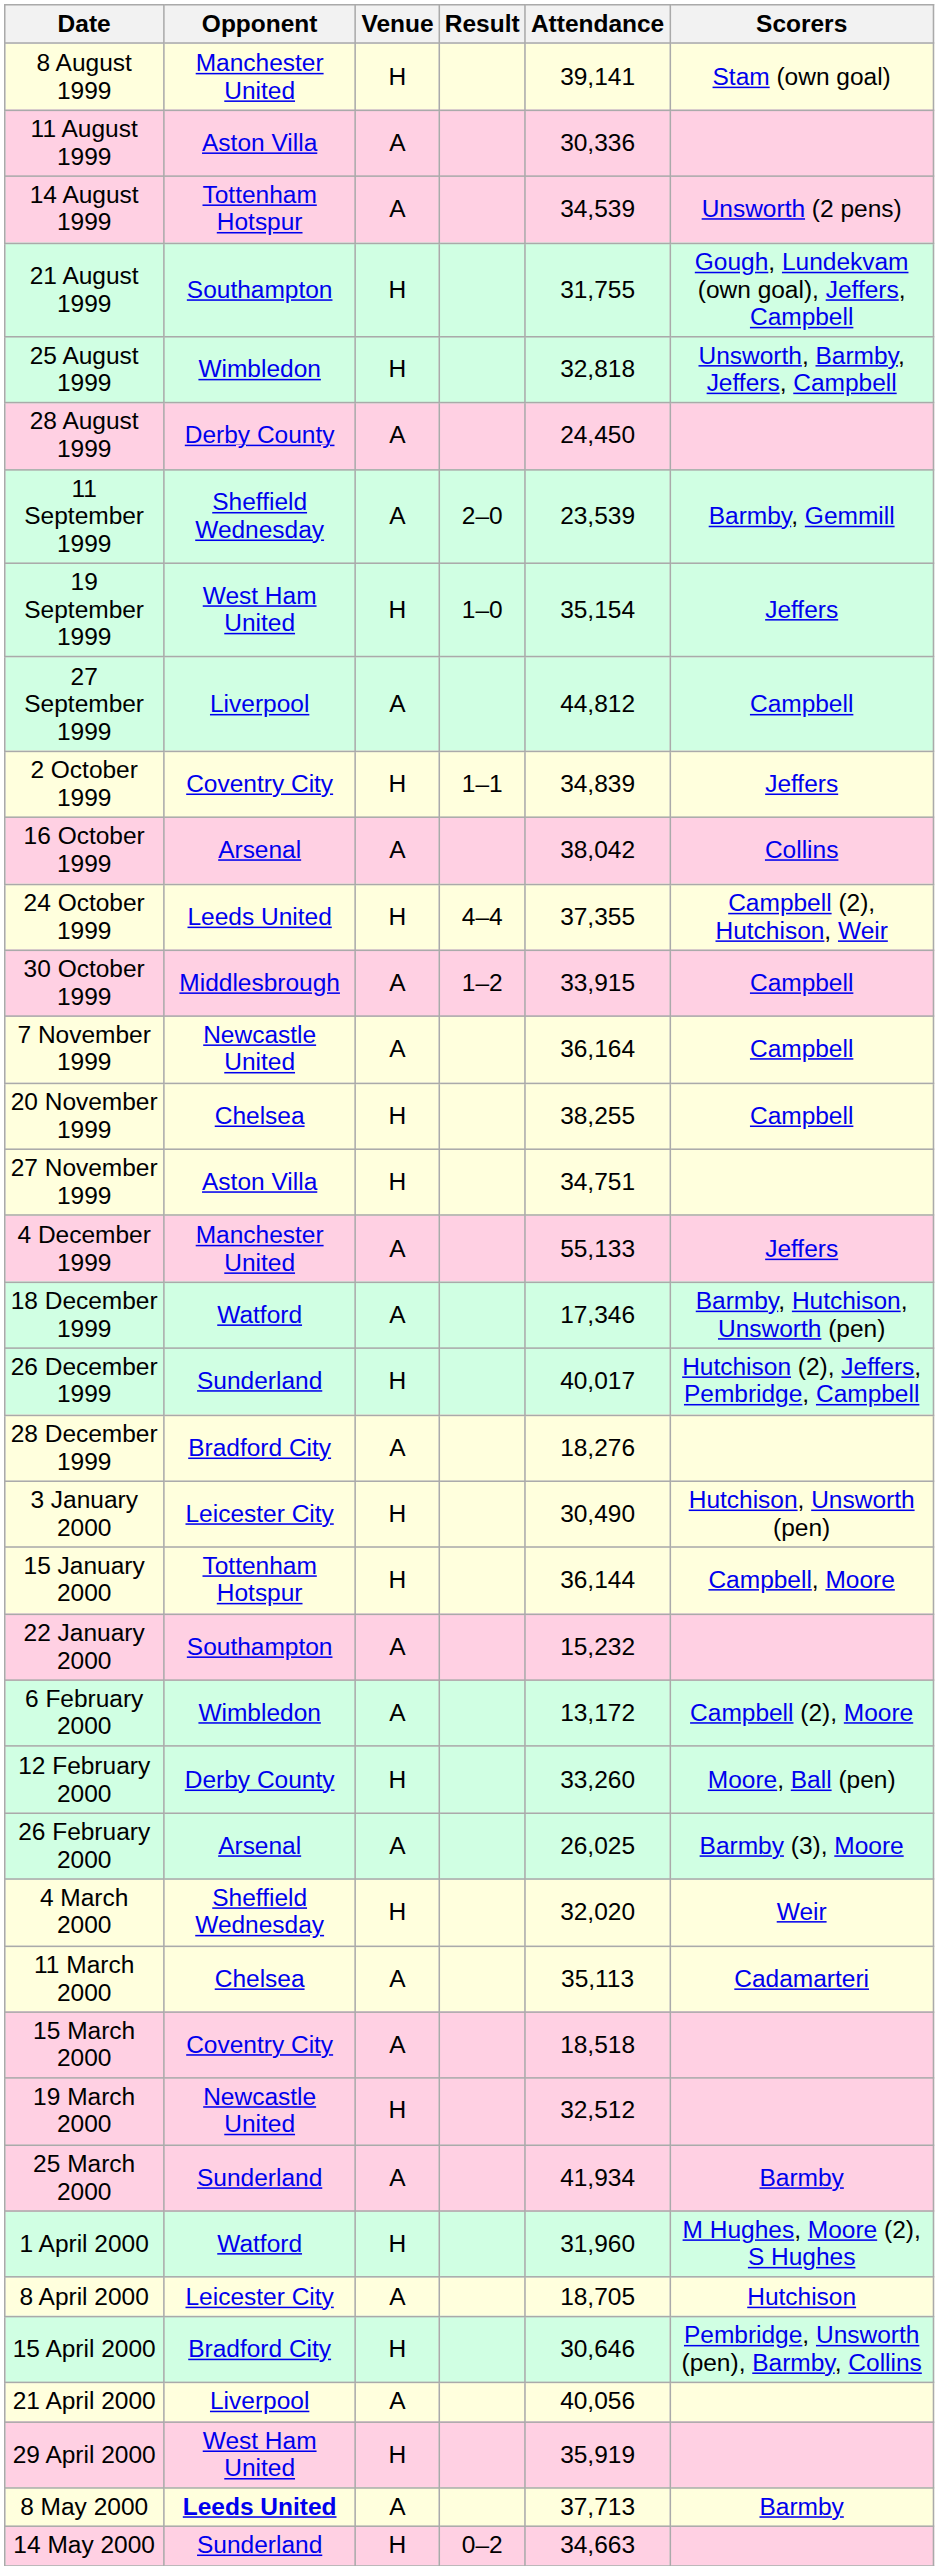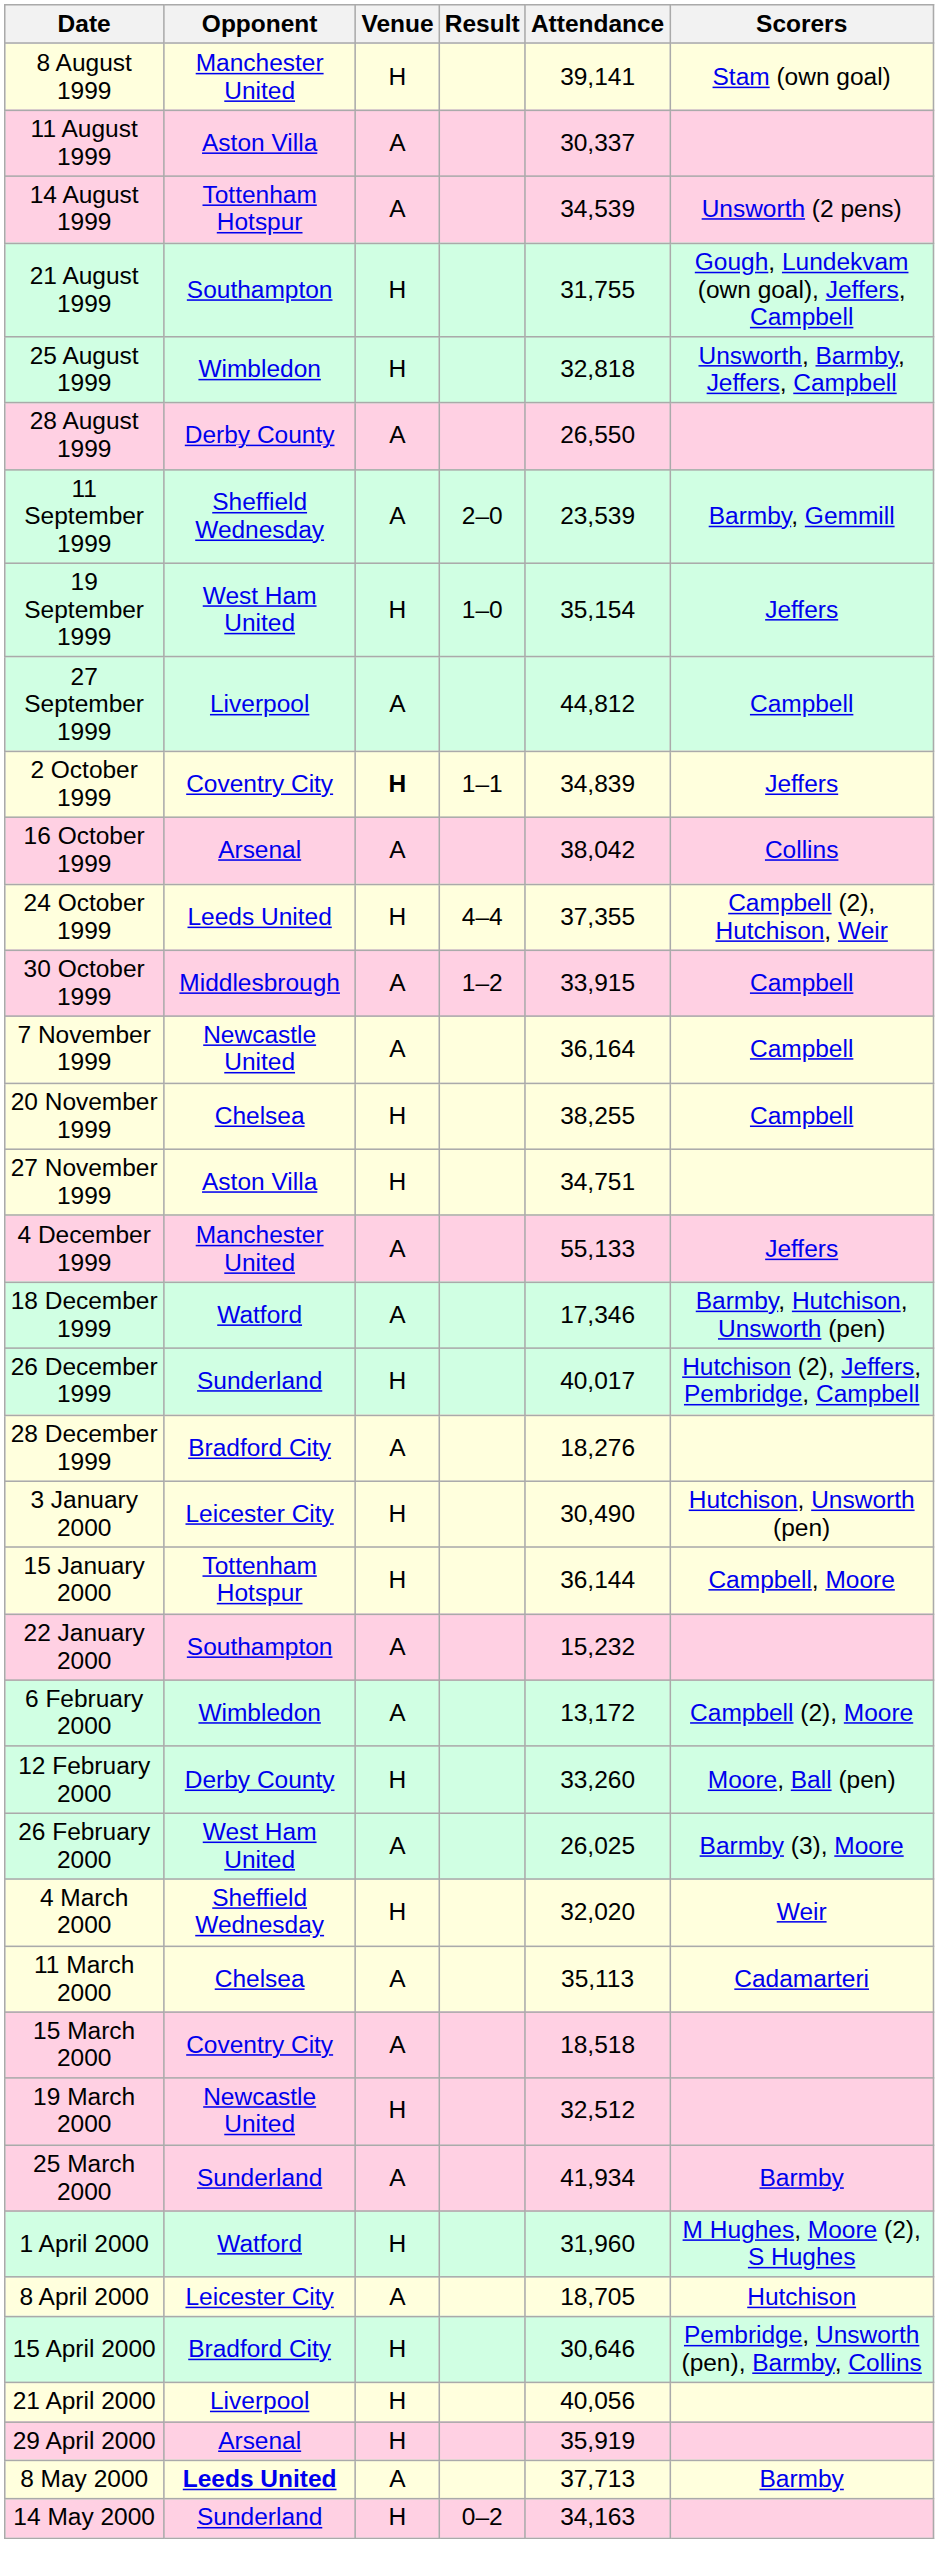 <table class="wikitable sortable" style="font-size:100%; text-align:center">
 <tr>
 <th>Date</th>
 <th>Opponent</th>
 <th>Venue</th>
 <th>Result</th>
 <th>Attendance</th>
 <th>Scorers</th>
 </tr>
 <tr style="background-color: #ffffdd;">
 <td>8 August 1999</td>
 <td><a href='#'>Manchester United</a></td>
 <td>H</td>
 <td></td>
 <td>39,141</td>
 <td><a href='#'>Stam</a> (own goal)</td>
 </tr>
 <tr style="background-color: #ffd0e3;">
 <td>11 August 1999</td>
 <td><a href='#'>Aston Villa</a></td>
 <td>A</td>
 <td></td>
-<td>30,336</td>
+<td>30,337</td>
 <td></td>
 </tr>
 <tr style="background-color: #ffd0e3;">
 <td>14 August 1999</td>
 <td><a href='#'>Tottenham Hotspur</a></td>
 <td>A</td>
 <td></td>
 <td>34,539</td>
 <td><a href='#'>Unsworth</a> (2 pens)</td>
 </tr>
 <tr style="background-color: #d0ffe3;">
 <td>21 August 1999</td>
 <td><a href='#'>Southampton</a></td>
 <td>H</td>
 <td></td>
 <td>31,755</td>
 <td><a href='#'>Gough</a>, <a href='#'>Lundekvam</a> (own goal), <a href='#'>Jeffers</a>, <a href='#'>Campbell</a></td>
 </tr>
 <tr style="background-color: #d0ffe3;">
 <td>25 August 1999</td>
 <td><a href='#'>Wimbledon</a></td>
 <td>H</td>
 <td></td>
 <td>32,818</td>
 <td><a href='#'>Unsworth</a>, <a href='#'>Barmby</a>, <a href='#'>Jeffers</a>, <a href='#'>Campbell</a></td>
 </tr>
 <tr style="background-color: #ffd0e3;">
 <td>28 August 1999</td>
 <td><a href='#'>Derby County</a></td>
 <td>A</td>
 <td></td>
-<td>24,450</td>
+<td>26,550</td>
 <td></td>
 </tr>
 <tr style="background-color: #d0ffe3;">
 <td>11 September 1999</td>
 <td><a href='#'>Sheffield Wednesday</a></td>
 <td>A</td>
 <td>2–0</td>
 <td>23,539</td>
 <td><a href='#'>Barmby</a>, <a href='#'>Gemmill</a></td>
 </tr>
 <tr style="background-color: #d0ffe3;">
 <td>19 September 1999</td>
 <td><a href='#'>West Ham United</a></td>
 <td>H</td>
 <td>1–0</td>
 <td>35,154</td>
 <td><a href='#'>Jeffers</a></td>
 </tr>
 <tr style="background-color: #d0ffe3;">
 <td>27 September 1999</td>
 <td><a href='#'>Liverpool</a></td>
 <td>A</td>
 <td></td>
 <td>44,812</td>
 <td><a href='#'>Campbell</a></td>
 </tr>
 <tr style="background-color: #ffffdd;">
 <td>2 October 1999</td>
 <td><a href='#'>Coventry City</a></td>
-<td>H</td>
+<td><strong>H</strong></td>
 <td>1–1</td>
 <td>34,839</td>
 <td><a href='#'>Jeffers</a></td>
 </tr>
 <tr style="background-color: #ffd0e3;">
 <td>16 October 1999</td>
 <td><a href='#'>Arsenal</a></td>
 <td>A</td>
 <td></td>
 <td>38,042</td>
 <td><a href='#'>Collins</a></td>
 </tr>
 <tr style="background-color: #ffffdd;">
 <td>24 October 1999</td>
 <td><a href='#'>Leeds United</a></td>
 <td>H</td>
 <td>4–4</td>
 <td>37,355</td>
 <td><a href='#'>Campbell</a> (2), <a href='#'>Hutchison</a>, <a href='#'>Weir</a></td>
 </tr>
 <tr style="background-color: #ffd0e3;">
 <td>30 October 1999</td>
 <td><a href='#'>Middlesbrough</a></td>
 <td>A</td>
 <td>1–2</td>
 <td>33,915</td>
 <td><a href='#'>Campbell</a></td>
 </tr>
 <tr style="background-color: #ffffdd;">
 <td>7 November 1999</td>
 <td><a href='#'>Newcastle United</a></td>
 <td>A</td>
 <td></td>
 <td>36,164</td>
 <td><a href='#'>Campbell</a></td>
 </tr>
 <tr style="background-color: #ffffdd;">
 <td>20 November 1999</td>
 <td><a href='#'>Chelsea</a></td>
 <td>H</td>
 <td></td>
 <td>38,255</td>
 <td><a href='#'>Campbell</a></td>
 </tr>
 <tr style="background-color: #ffffdd;">
 <td>27 November 1999</td>
 <td><a href='#'>Aston Villa</a></td>
 <td>H</td>
 <td></td>
 <td>34,751</td>
 <td></td>
 </tr>
 <tr style="background-color: #ffd0e3;">
 <td>4 December 1999</td>
 <td><a href='#'>Manchester United</a></td>
 <td>A</td>
 <td></td>
 <td>55,133</td>
 <td><a href='#'>Jeffers</a></td>
 </tr>
 <tr style="background-color: #d0ffe3;">
 <td>18 December 1999</td>
 <td><a href='#'>Watford</a></td>
 <td>A</td>
 <td></td>
 <td>17,346</td>
 <td><a href='#'>Barmby</a>, <a href='#'>Hutchison</a>, <a href='#'>Unsworth</a> (pen)</td>
 </tr>
 <tr style="background-color: #d0ffe3;">
 <td>26 December 1999</td>
 <td><a href='#'>Sunderland</a></td>
 <td>H</td>
 <td></td>
 <td>40,017</td>
 <td><a href='#'>Hutchison</a> (2), <a href='#'>Jeffers</a>, <a href='#'>Pembridge</a>, <a href='#'>Campbell</a></td>
 </tr>
 <tr style="background-color: #ffffdd;">
 <td>28 December 1999</td>
 <td><a href='#'>Bradford City</a></td>
 <td>A</td>
 <td></td>
 <td>18,276</td>
 <td></td>
 </tr>
 <tr style="background-color: #ffffdd;">
 <td>3 January 2000</td>
 <td><a href='#'>Leicester City</a></td>
 <td>H</td>
 <td></td>
 <td>30,490</td>
 <td><a href='#'>Hutchison</a>, <a href='#'>Unsworth</a> (pen)</td>
 </tr>
 <tr style="background-color: #ffffdd;">
 <td>15 January 2000</td>
 <td><a href='#'>Tottenham Hotspur</a></td>
 <td>H</td>
 <td></td>
 <td>36,144</td>
 <td><a href='#'>Campbell</a>, <a href='#'>Moore</a></td>
 </tr>
 <tr style="background-color: #ffd0e3;">
 <td>22 January 2000</td>
 <td><a href='#'>Southampton</a></td>
 <td>A</td>
 <td></td>
 <td>15,232</td>
 <td></td>
 </tr>
 <tr style="background-color: #d0ffe3;">
 <td>6 February 2000</td>
 <td><a href='#'>Wimbledon</a></td>
 <td>A</td>
 <td></td>
 <td>13,172</td>
 <td><a href='#'>Campbell</a> (2), <a href='#'>Moore</a></td>
 </tr>
 <tr style="background-color: #d0ffe3;">
 <td>12 February 2000</td>
 <td><a href='#'>Derby County</a></td>
 <td>H</td>
 <td></td>
 <td>33,260</td>
 <td><a href='#'>Moore</a>, <a href='#'>Ball</a> (pen)</td>
 </tr>
 <tr style="background-color: #d0ffe3;">
 <td>26 February 2000</td>
-<td><a href='#'>Arsenal</a></td>
+<td><a href='#'>West Ham United</a></td>
 <td>A</td>
 <td></td>
 <td>26,025</td>
 <td><a href='#'>Barmby</a> (3), <a href='#'>Moore</a></td>
 </tr>
 <tr style="background-color: #ffffdd;">
 <td>4 March 2000</td>
 <td><a href='#'>Sheffield Wednesday</a></td>
 <td>H</td>
 <td></td>
 <td>32,020</td>
 <td><a href='#'>Weir</a></td>
 </tr>
 <tr style="background-color: #ffffdd;">
 <td>11 March 2000</td>
 <td><a href='#'>Chelsea</a></td>
 <td>A</td>
 <td></td>
 <td>35,113</td>
 <td><a href='#'>Cadamarteri</a></td>
 </tr>
 <tr style="background-color: #ffd0e3;">
 <td>15 March 2000</td>
 <td><a href='#'>Coventry City</a></td>
 <td>A</td>
 <td></td>
 <td>18,518</td>
 <td></td>
 </tr>
 <tr style="background-color: #ffd0e3;">
 <td>19 March 2000</td>
 <td><a href='#'>Newcastle United</a></td>
 <td>H</td>
 <td></td>
 <td>32,512</td>
 <td></td>
 </tr>
 <tr style="background-color: #ffd0e3;">
 <td>25 March 2000</td>
 <td><a href='#'>Sunderland</a></td>
 <td>A</td>
 <td></td>
 <td>41,934</td>
 <td><a href='#'>Barmby</a></td>
 </tr>
 <tr style="background-color: #d0ffe3;">
 <td>1 April 2000</td>
 <td><a href='#'>Watford</a></td>
 <td>H</td>
 <td></td>
 <td>31,960</td>
 <td><a href='#'>M Hughes</a>, <a href='#'>Moore</a> (2), <a href='#'>S Hughes</a></td>
 </tr>
 <tr style="background-color: #ffffdd;">
 <td>8 April 2000</td>
 <td><a href='#'>Leicester City</a></td>
 <td>A</td>
 <td></td>
 <td>18,705</td>
 <td><a href='#'>Hutchison</a></td>
 </tr>
 <tr style="background-color: #d0ffe3;">
 <td>15 April 2000</td>
 <td><a href='#'>Bradford City</a></td>
 <td>H</td>
 <td></td>
 <td>30,646</td>
 <td><a href='#'>Pembridge</a>, <a href='#'>Unsworth</a> (pen), <a href='#'>Barmby</a>, <a href='#'>Collins</a></td>
 </tr>
 <tr style="background-color: #ffffdd;">
 <td>21 April 2000</td>
 <td><a href='#'>Liverpool</a></td>
-<td>A</td>
+<td>H</td>
 <td></td>
 <td>40,056</td>
 <td></td>
 </tr>
 <tr style="background-color: #ffd0e3;">
 <td>29 April 2000</td>
-<td><a href='#'>West Ham United</a></td>
+<td><a href='#'>Arsenal</a></td>
 <td>H</td>
 <td></td>
 <td>35,919</td>
 <td></td>
 </tr>
 <tr style="background-color: #ffffdd;">
 <td>8 May 2000</td>
 <td><strong><a href='#'>Leeds United</a></strong></td>
 <td>A</td>
 <td></td>
 <td>37,713</td>
 <td><a href='#'>Barmby</a></td>
 </tr>
 <tr style="background-color: #ffd0e3;">
 <td>14 May 2000</td>
 <td><a href='#'>Sunderland</a></td>
 <td>H</td>
 <td>0–2</td>
-<td>34,663</td>
+<td>34,163</td>
 <td></td>
 </tr>
 </table>
